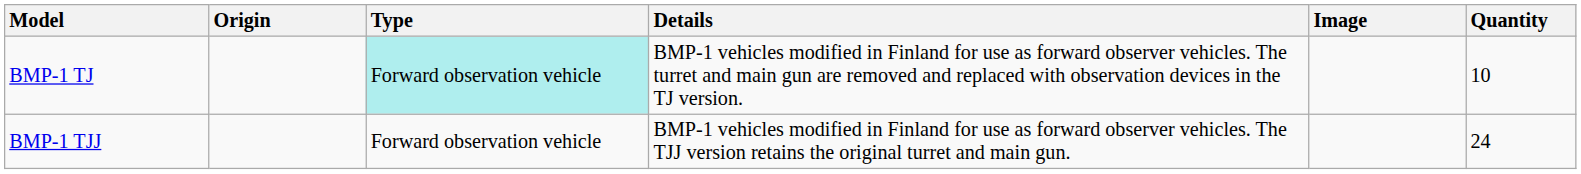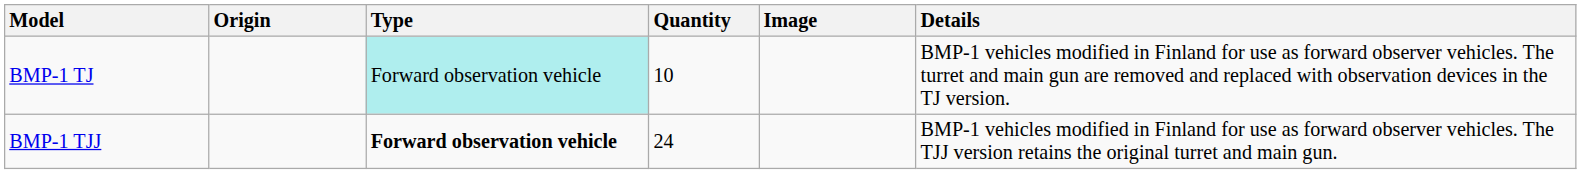 <table class="wikitable">
 <tr>
 <th style="text-align: left; width:13%;">Model</th>
 <th style="text-align: left; width:10%;">Origin</th>
 <th style="text-align: left; width:18%;">Type</th>
+<th style="text-align: left; width:7%;">Quantity</th>
+<th style="text-align: left; width:10%;">Image</th>
 <th style="text-align: left; width:42%;">Details</th>
-<th style="text-align: left; width:10%;">Image</th>
-<th style="text-align: left; width:7%;">Quantity</th>
 </tr>
 <tr>
 <td><a href='#'>BMP-1 TJ</a></td>
 <td><br></td>
 <td style="background: paleturquoise;">Forward observation vehicle</td>
+<td>10</td>
+<td></td>
 <td>BMP-1 vehicles modified in Finland for use as forward observer vehicles. The turret and main gun are removed and replaced with observation devices in the TJ version.</td>
-<td></td>
-<td>10</td>
 </tr>
 <tr>
 <td><a href='#'>BMP-1 TJJ</a></td>
 <td><br></td>
-<td>Forward observation vehicle</td>
+<td><strong>Forward observation vehicle</strong></td>
+<td>24</td>
+<td></td>
 <td>BMP-1 vehicles modified in Finland for use as forward observer vehicles. The TJJ version retains the original turret and main gun.</td>
-<td></td>
-<td>24</td>
 </tr>
 </table>
